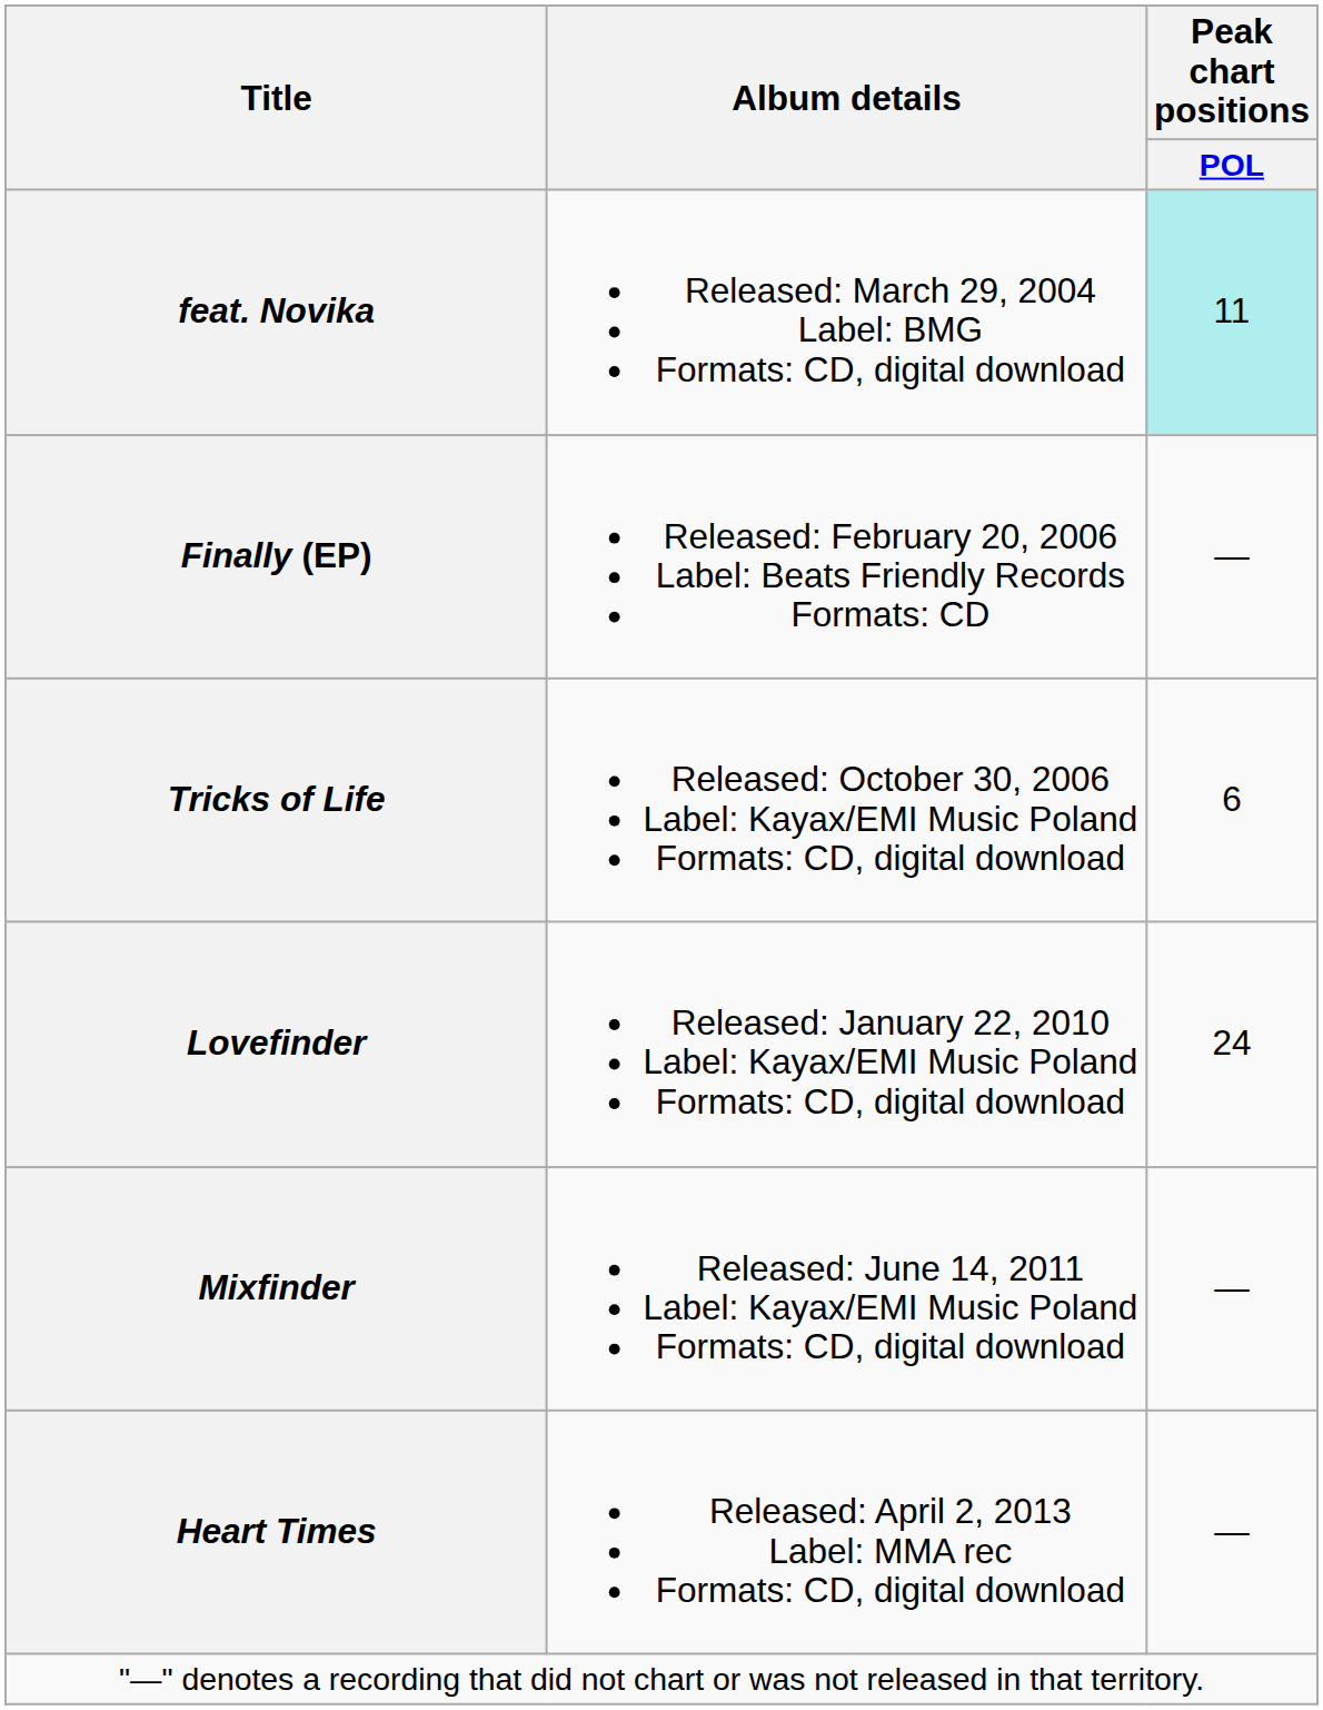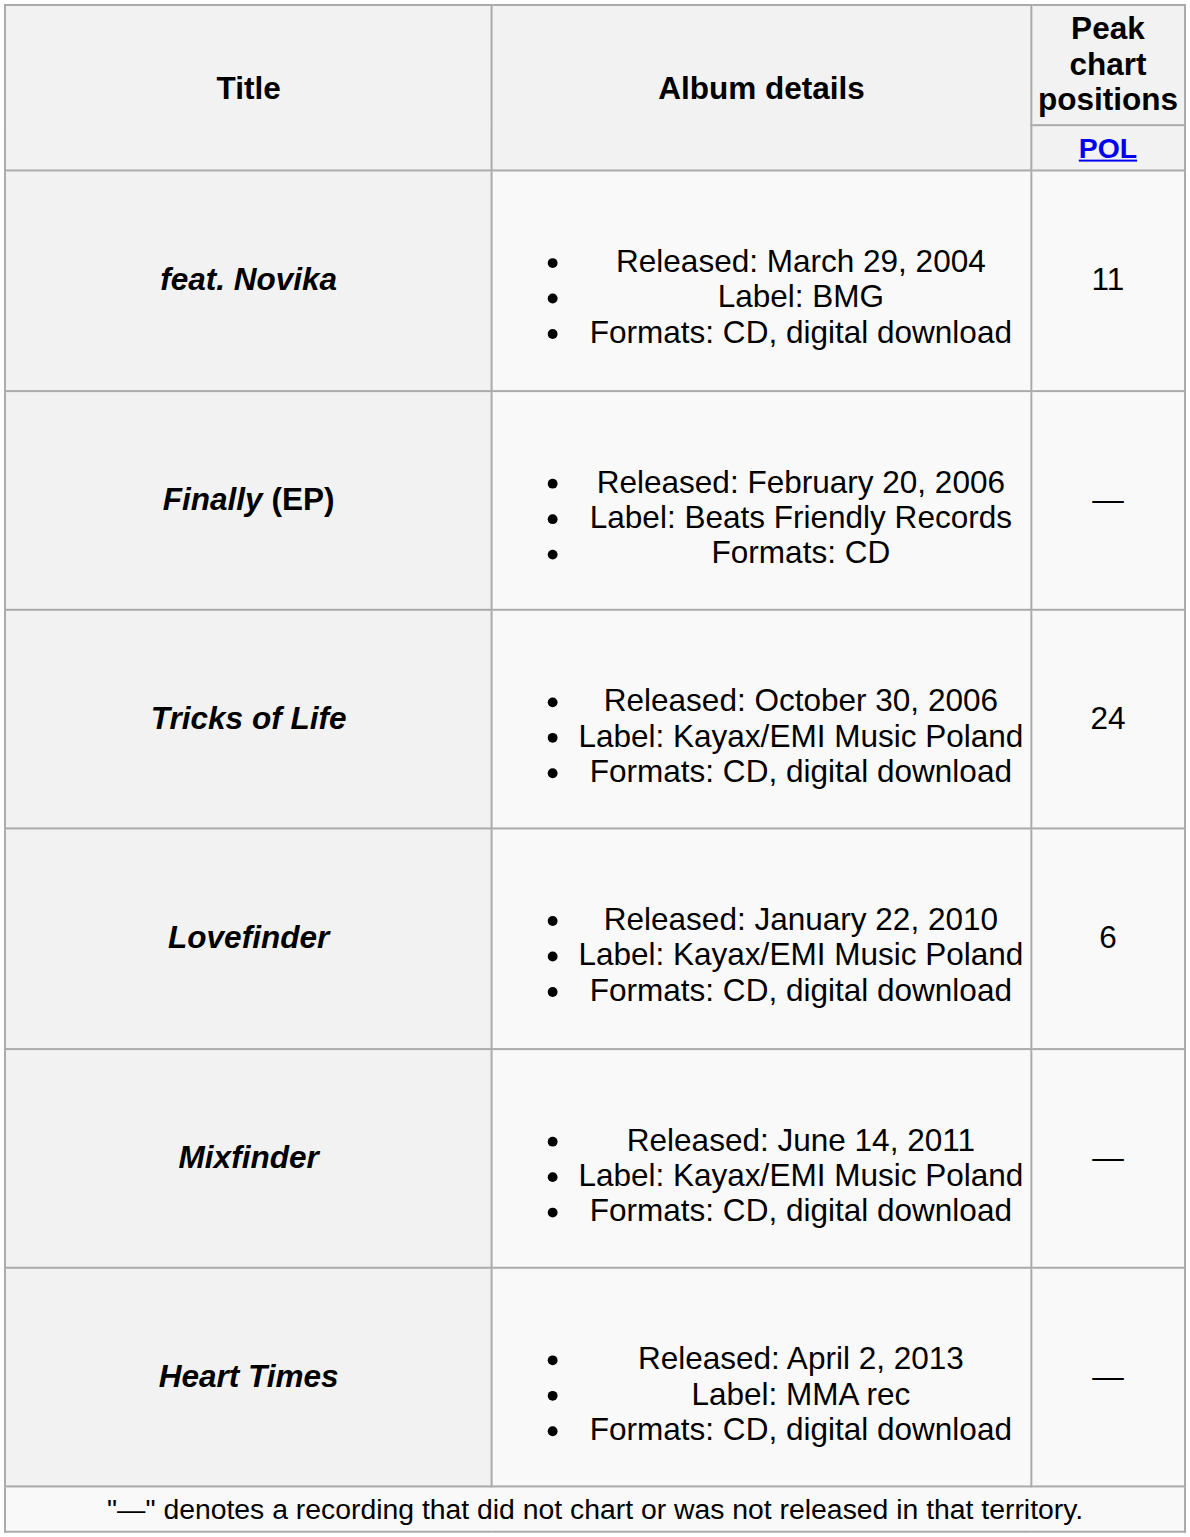 <table class="wikitable plainrowheaders" style="text-align:center;">
 <tr>
 <th scope="col" rowspan="2" style="width:15em;">Title</th>
 <th scope="col" rowspan="2">Album details</th>
 <th scope="col" colspan="1">Peak chart positions</th>
 </tr>
 <tr>
 <th scope="col" style="width:3em;font-size:90%;"><a href='#'>POL</a><br></th>
 </tr>
 <tr>
 <th scope="row"><em>feat. Novika</em></th>
 <td><br><ul><li>Released: March 29, 2004</li><li>Label: BMG</li><li>Formats: CD, digital download</li></ul></td>
-<td style="background: paleturquoise;">11</td>
+<td>11</td>
 </tr>
 <tr>
 <th scope="row"><em>Finally</em> (EP)</th>
 <td><br><ul><li>Released: February 20, 2006</li><li>Label: Beats Friendly Records</li><li>Formats: CD</li></ul></td>
 <td>—</td>
 </tr>
 <tr>
 <th scope="row"><em>Tricks of Life</em></th>
 <td><br><ul><li>Released: October 30, 2006</li><li>Label: Kayax/EMI Music Poland</li><li>Formats: CD, digital download</li></ul></td>
-<td>6</td>
+<td>24</td>
 </tr>
 <tr>
 <th scope="row"><em>Lovefinder</em></th>
 <td><br><ul><li>Released: January 22, 2010</li><li>Label: Kayax/EMI Music Poland</li><li>Formats: CD, digital download</li></ul></td>
-<td>24</td>
+<td>6</td>
 </tr>
 <tr>
 <th scope="row"><em>Mixfinder</em></th>
 <td><br><ul><li>Released: June 14, 2011</li><li>Label: Kayax/EMI Music Poland</li><li>Formats: CD, digital download</li></ul></td>
 <td>—</td>
 </tr>
 <tr>
 <th scope="row"><em>Heart Times</em></th>
 <td><br><ul><li>Released: April 2, 2013</li><li>Label: MMA rec</li><li>Formats: CD, digital download</li></ul></td>
 <td>—</td>
 </tr>
 <tr>
 <td colspan="10" style="font-size:90%">"—" denotes a recording that did not chart or was not released in that territory.</td>
 </tr>
 </table>
